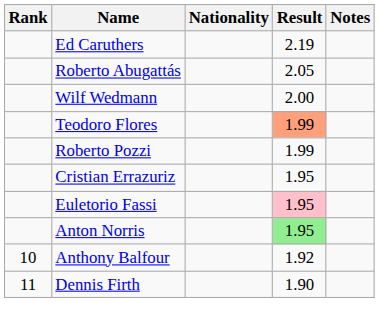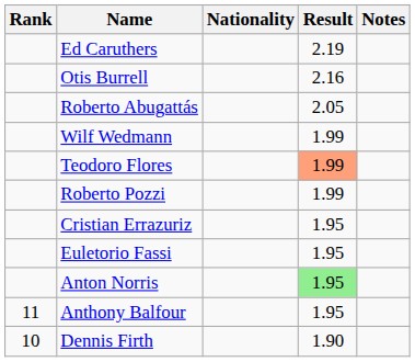 <table class="wikitable sortable" style="text-align:center">
 <tr>
 <th>Rank</th>
 <th>Name</th>
 <th>Nationality</th>
 <th>Result</th>
 <th>Notes</th>
 </tr>
 <tr>
 <td></td>
 <td align=left><a href='#'>Ed Caruthers</a></td>
 <td align=left></td>
 <td>2.19</td>
 <td></td>
 </tr>
 <tr>
 <td></td>
+<td align=left><a href='#'>Otis Burrell</a></td>
+<td align=left></td>
+<td>2.16</td>
+<td></td>
+</tr>
+<tr>
+<td></td>
 <td align=left><a href='#'>Roberto Abugattás</a></td>
 <td align=left></td>
 <td>2.05</td>
 <td></td>
 </tr>
 <tr>
 <td></td>
 <td align=left><a href='#'>Wilf Wedmann</a></td>
 <td align=left></td>
-<td>2.00</td>
+<td>1.99</td>
 <td></td>
 </tr>
 <tr>
 <td></td>
 <td align=left><a href='#'>Teodoro Flores</a></td>
 <td align=left></td>
 <td style="background: lightsalmon;">1.99</td>
 <td></td>
 </tr>
 <tr>
 <td></td>
 <td align=left><a href='#'>Roberto Pozzi</a></td>
 <td align=left></td>
 <td>1.99</td>
 <td></td>
 </tr>
 <tr>
 <td></td>
 <td align=left><a href='#'>Cristian Errazuriz</a></td>
 <td align=left></td>
 <td>1.95</td>
 <td></td>
 </tr>
 <tr>
 <td></td>
 <td align=left><a href='#'>Euletorio Fassi</a></td>
 <td align=left></td>
-<td style="background: pink;">1.95</td>
+<td>1.95</td>
 <td></td>
 </tr>
 <tr>
 <td></td>
 <td align=left><a href='#'>Anton Norris</a></td>
 <td align=left></td>
 <td style="background: lightgreen;">1.95</td>
 <td></td>
 </tr>
 <tr>
-<td>10</td>
+<td>11</td>
 <td align=left><a href='#'>Anthony Balfour</a></td>
 <td align=left></td>
-<td>1.92</td>
+<td>1.95</td>
 <td></td>
 </tr>
 <tr>
-<td>11</td>
+<td>10</td>
 <td align=left><a href='#'>Dennis Firth</a></td>
 <td align=left></td>
 <td>1.90</td>
 <td></td>
 </tr>
 </table>
